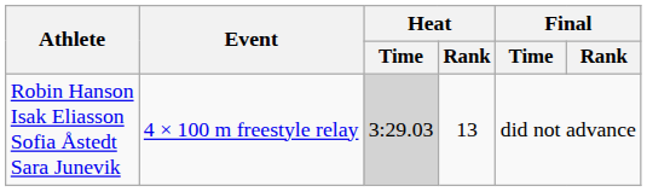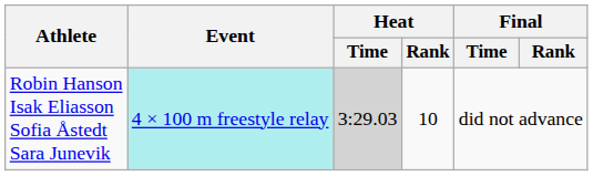 <table class=wikitable style="font-size:90%">
 <tr>
 <th rowspan="2">Athlete</th>
 <th rowspan="2">Event</th>
 <th colspan="2">Heat</th>
 <th colspan="2">Final</th>
 </tr>
 <tr style="font-size:95%">
 <th>Time</th>
 <th>Rank</th>
 <th>Time</th>
 <th>Rank</th>
 </tr>
 <tr style="text-align:center">
 <td style="text-align:left"><a href='#'>Robin Hanson</a> <br><a href='#'>Isak Eliasson</a><br><a href='#'>Sofia Åstedt</a> <br><a href='#'>Sara Junevik</a></td>
-<td style="text-align:left"><a href='#'>4 × 100 m freestyle relay</a></td>
+<td style="background: paleturquoise; text-align:left"><a href='#'>4 × 100 m freestyle relay</a></td>
 <td style="background: lightgrey;">3:29.03</td>
-<td>13</td>
+<td>10</td>
 <td colspan=2>did not advance</td>
 </tr>
 </table>
